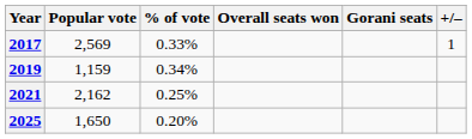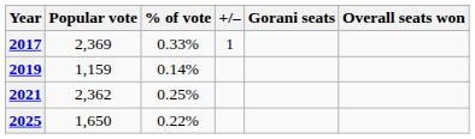 <table class="wikitable" style="text-align:center">
 <tr>
 <th>Year</th>
 <th>Popular vote</th>
 <th>% of vote</th>
+<th>+/–</th>
+<th>Gorani seats</th>
 <th>Overall seats won</th>
-<th>Gorani seats</th>
-<th>+/–</th>
 </tr>
 <tr>
 <th><a href='#'>2017</a></th>
-<td>2,569</td>
+<td>2,369</td>
 <td>0.33%</td>
+<td> 1</td>
 <td></td>
 <td></td>
-<td> 1</td>
 </tr>
 <tr>
 <th><a href='#'>2019</a></th>
 <td>1,159</td>
-<td>0.34%</td>
+<td>0.14%</td>
 <td></td>
 <td></td>
 <td></td>
 </tr>
 <tr>
 <th><a href='#'>2021</a></th>
-<td>2,162</td>
+<td>2,362</td>
 <td>0.25%</td>
 <td></td>
 <td></td>
 <td></td>
 </tr>
 <tr>
 <th><a href='#'>2025</a></th>
 <td>1,650</td>
-<td>0.20%</td>
+<td>0.22%</td>
 <td></td>
 <td></td>
 <td></td>
 </tr>
 </table>
